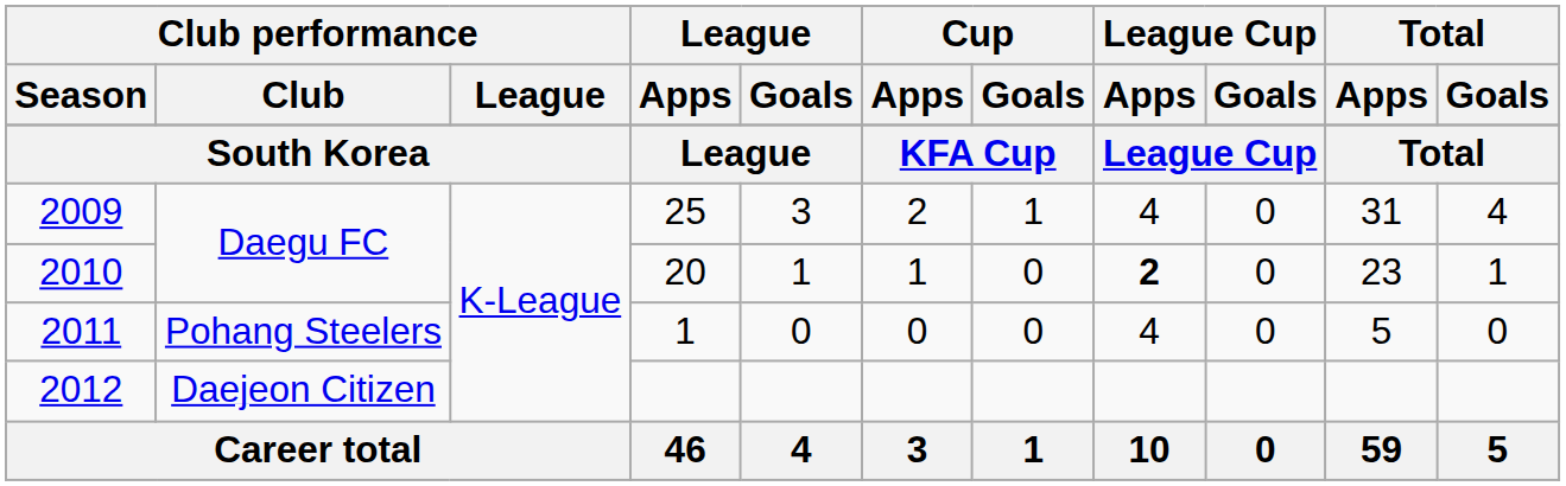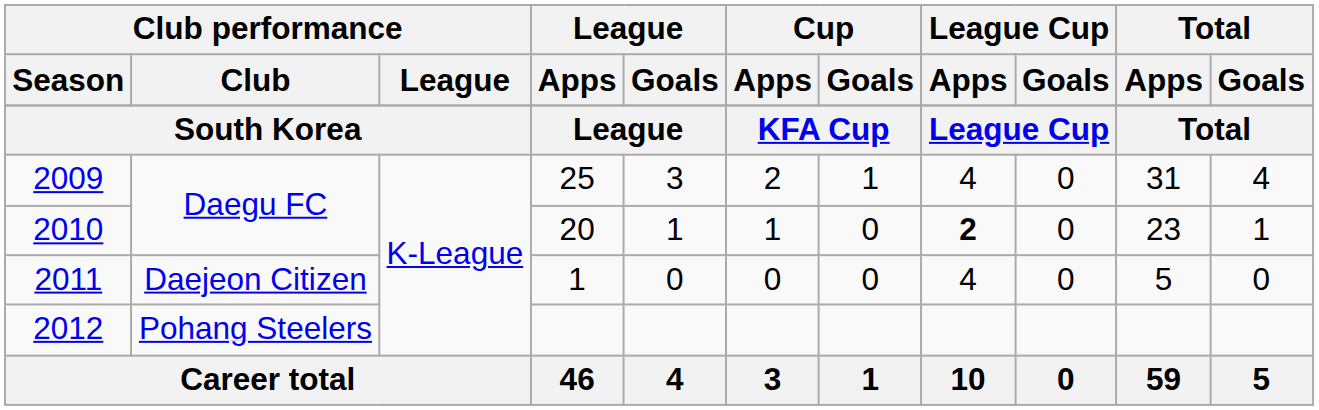 <table class="wikitable" style="text-align:center">
 <tr>
 <th colspan=3>Club performance</th>
 <th colspan=2>League</th>
 <th colspan=2>Cup</th>
 <th colspan=2>League Cup</th>
 <th colspan=2>Total</th>
 </tr>
 <tr>
 <th>Season</th>
 <th>Club</th>
 <th>League</th>
 <th>Apps</th>
 <th>Goals</th>
 <th>Apps</th>
 <th>Goals</th>
 <th>Apps</th>
 <th>Goals</th>
 <th>Apps</th>
 <th>Goals</th>
 </tr>
 <tr>
 </tr>
 <tr>
 <th colspan=3>South Korea</th>
 <th colspan=2>League</th>
 <th colspan=2><a href='#'>KFA Cup</a></th>
 <th colspan=2><a href='#'>League Cup</a></th>
 <th colspan=2>Total</th>
 </tr>
 <tr>
 <td><a href='#'>2009</a></td>
 <td rowspan="2"><a href='#'>Daegu FC</a></td>
 <td rowspan="4"><a href='#'>K-League</a></td>
 <td>25</td>
 <td>3</td>
 <td>2</td>
 <td>1</td>
 <td>4</td>
 <td>0</td>
 <td>31</td>
 <td>4</td>
 </tr>
 <tr>
 <td><a href='#'>2010</a></td>
 <td>20</td>
 <td>1</td>
 <td>1</td>
 <td>0</td>
 <td><strong>2</strong></td>
 <td>0</td>
 <td>23</td>
 <td>1</td>
 </tr>
 <tr>
 <td><a href='#'>2011</a></td>
-<td rowspan="1"><a href='#'>Pohang Steelers</a></td>
+<td rowspan="1"><a href='#'>Daejeon Citizen</a></td>
 <td>1</td>
 <td>0</td>
 <td>0</td>
 <td>0</td>
 <td>4</td>
 <td>0</td>
 <td>5</td>
 <td>0</td>
 </tr>
 <tr>
 <td><a href='#'>2012</a></td>
-<td rowspan="1"><a href='#'>Daejeon Citizen</a></td>
+<td rowspan="1"><a href='#'>Pohang Steelers</a></td>
 <td></td>
 <td></td>
 <td></td>
 <td></td>
 <td></td>
 <td></td>
 <td></td>
 <td></td>
 </tr>
 <tr>
 <th colspan=3>Career total</th>
 <th>46</th>
 <th>4</th>
 <th>3</th>
 <th>1</th>
 <th>10</th>
 <th>0</th>
 <th>59</th>
 <th>5</th>
 </tr>
 </table>
